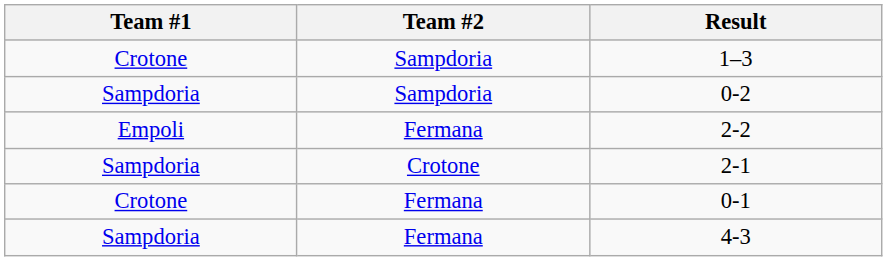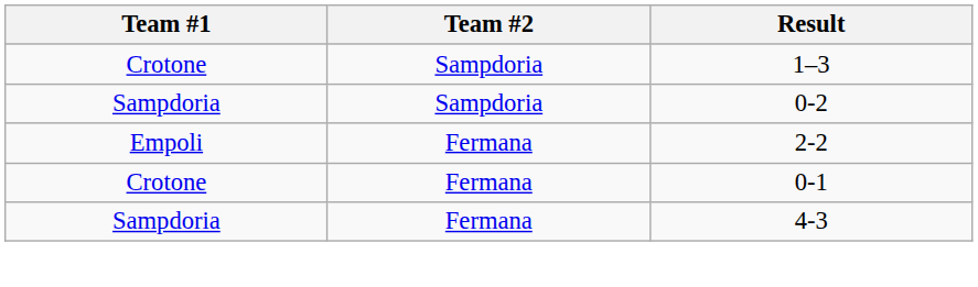 <table class="wikitable" style="text-align:center">
 <tr>
 <th width=200>Team #1</th>
 <th width=200>Team #2</th>
 <th width=200>Result</th>
 </tr>
 <tr>
 <td><a href='#'>Crotone</a></td>
 <td><a href='#'>Sampdoria</a></td>
 <td>1–3</td>
 </tr>
 <tr>
 <td><a href='#'>Sampdoria</a></td>
 <td><a href='#'>Sampdoria</a></td>
 <td>0-2</td>
 </tr>
 <tr>
 <td><a href='#'>Empoli</a></td>
 <td><a href='#'>Fermana</a></td>
 <td>2-2</td>
 </tr>
 <tr>
-<td><a href='#'>Sampdoria</a></td>
-<td><a href='#'>Crotone</a></td>
-<td>2-1</td>
-</tr>
-<tr>
 <td><a href='#'>Crotone</a></td>
 <td><a href='#'>Fermana</a></td>
 <td>0-1</td>
 </tr>
 <tr>
 <td><a href='#'>Sampdoria</a></td>
 <td><a href='#'>Fermana</a></td>
 <td>4-3</td>
 </tr>
 </table>
